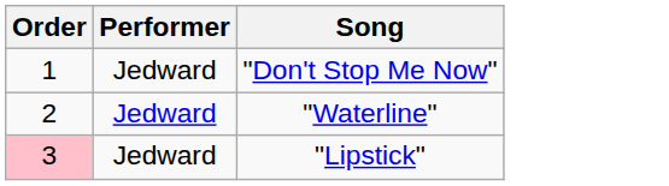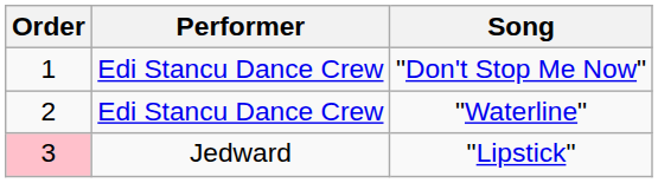 <table class="wikitable" style="text-align:center">
 <tr>
 <th>Order</th>
 <th>Performer</th>
 <th>Song</th>
 </tr>
 <tr>
 <td>1</td>
-<td>Jedward</td>
+<td><a href='#'>Edi Stancu Dance Crew</a></td>
 <td>"<a href='#'>Don't Stop Me Now</a>"</td>
 </tr>
 <tr>
 <td>2</td>
-<td><a href='#'>Jedward</a></td>
+<td><a href='#'>Edi Stancu Dance Crew</a></td>
 <td>"<a href='#'>Waterline</a>"</td>
 </tr>
 <tr>
 <td style="background: pink;">3</td>
 <td>Jedward</td>
 <td>"<a href='#'>Lipstick</a>"</td>
 </tr>
 </table>
